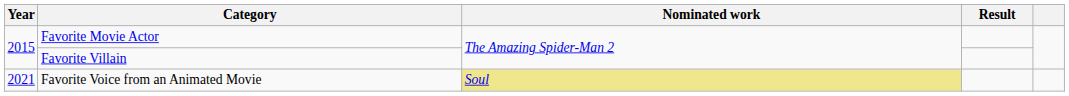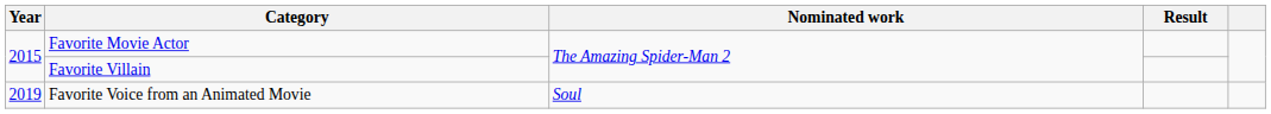 <table class=wikitable>
 <tr>
 <th scope="col" style="width:1em;">Year</th>
 <th scope="col" style="width:33em;">Category</th>
 <th scope="col" style="width:39em;">Nominated work</th>
 <th scope="col" style="width:5em;">Result</th>
 <th scope="col" style="width:2em;"></th>
 </tr>
 <tr>
 <td rowspan="2"><a href='#'>2015</a></td>
 <td><a href='#'>Favorite Movie Actor</a></td>
 <td rowspan="2"><em><a href='#'>The Amazing Spider-Man 2</a></em></td>
 <td></td>
 <td rowspan="2"></td>
 </tr>
 <tr>
 <td><a href='#'>Favorite Villain</a></td>
 <td></td>
 </tr>
 <tr>
-<td><a href='#'>2021</a></td>
+<td><a href='#'>2019</a></td>
 <td>Favorite Voice from an Animated Movie</td>
-<td style="background: khaki;"><em><a href='#'>Soul</a></em></td>
+<td><em><a href='#'>Soul</a></em></td>
 <td></td>
 <td style="text-align:center;"></td>
 </tr>
 </table>
